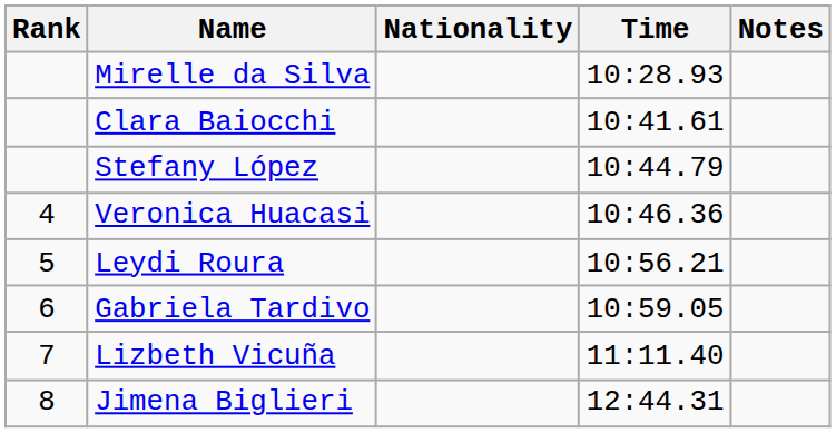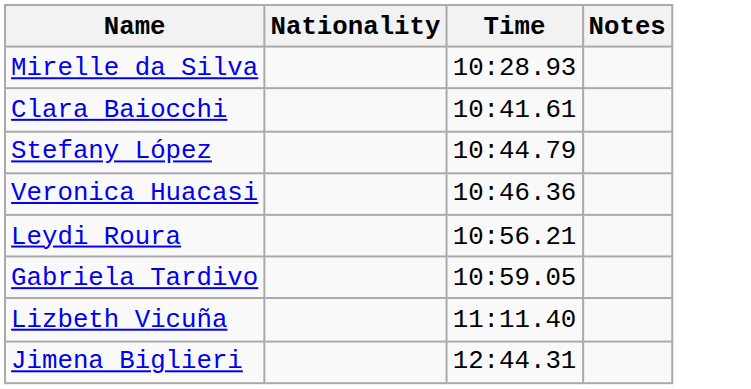 <table class="wikitable sortable" style="text-align:center">
 <tr>
-<th>Rank</th>
 <th>Name</th>
 <th>Nationality</th>
 <th>Time</th>
 <th>Notes</th>
 </tr>
 <tr>
-<td></td>
 <td align=left><a href='#'>Mirelle da Silva</a></td>
 <td align=left></td>
 <td>10:28.93</td>
 <td></td>
 </tr>
 <tr>
-<td></td>
 <td align=left><a href='#'>Clara Baiocchi</a></td>
 <td align=left></td>
 <td>10:41.61</td>
 <td></td>
 </tr>
 <tr>
-<td></td>
 <td align=left><a href='#'>Stefany López</a></td>
 <td align=left></td>
 <td>10:44.79</td>
 <td></td>
 </tr>
 <tr>
-<td>4</td>
 <td align=left><a href='#'>Veronica Huacasi</a></td>
 <td align=left></td>
 <td>10:46.36</td>
 <td></td>
 </tr>
 <tr>
-<td>5</td>
 <td align=left><a href='#'>Leydi Roura</a></td>
 <td align=left></td>
 <td>10:56.21</td>
 <td></td>
 </tr>
 <tr>
-<td>6</td>
 <td align=left><a href='#'>Gabriela Tardivo</a></td>
 <td align=left></td>
 <td>10:59.05</td>
 <td></td>
 </tr>
 <tr>
-<td>7</td>
 <td align=left><a href='#'>Lizbeth Vicuña</a></td>
 <td align=left></td>
 <td>11:11.40</td>
 <td></td>
 </tr>
 <tr>
-<td>8</td>
 <td align=left><a href='#'>Jimena Biglieri</a></td>
 <td align=left></td>
 <td>12:44.31</td>
 <td></td>
 </tr>
 </table>
